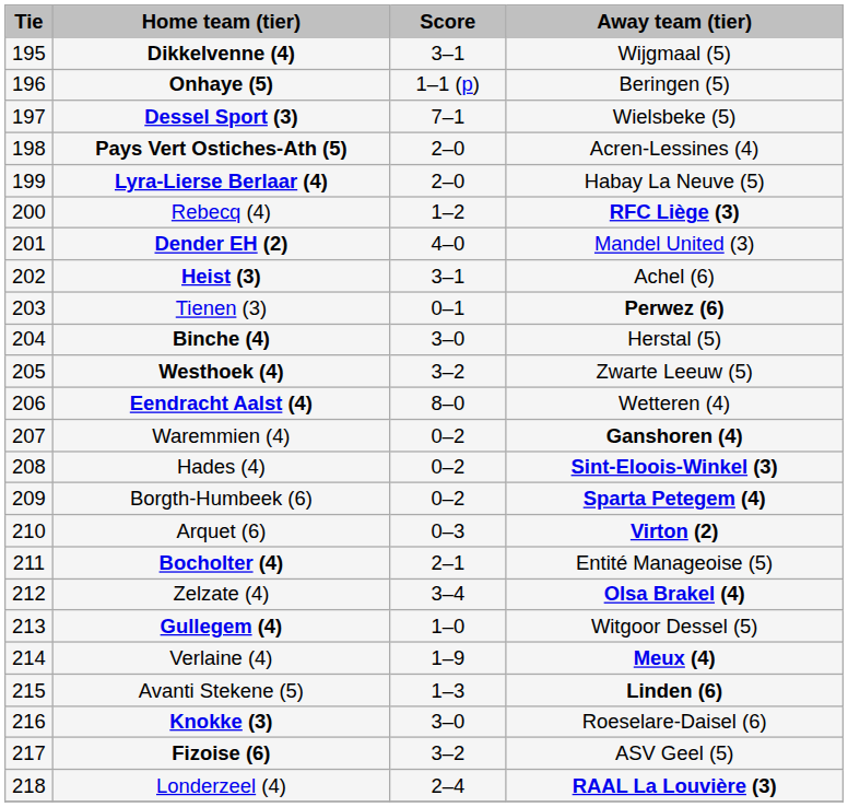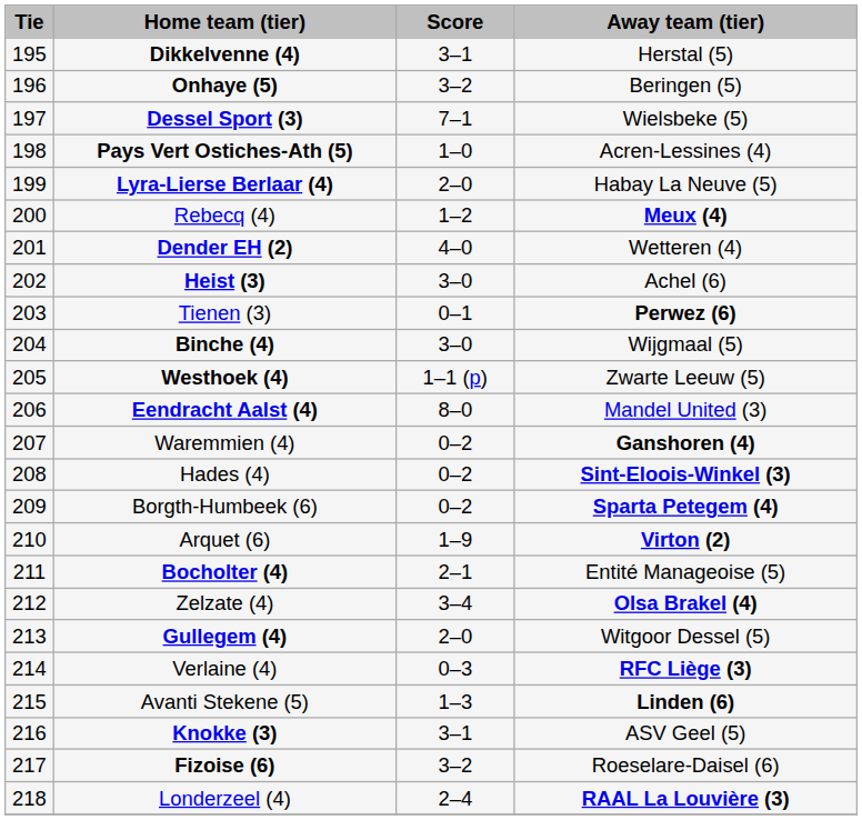 <table class="wikitable" style="width: 600px; background:WhiteSmoke; text-align:center; font-size:90%">
 <tr>
 <td scope="col" style="width:  5.00%; background:silver;"><strong>Tie</strong></td>
 <td scope="col" style="width: 36.25%; background:silver;"><strong>Home team (tier)</strong></td>
 <td scope="col" style="width: 12.50%; background:silver;"><strong>Score</strong></td>
 <td scope="col" style="width: 36.25%; background:silver;"><strong>Away team (tier)</strong></td>
 </tr>
 <tr>
 <td>195</td>
 <td><strong>Dikkelvenne (4)</strong></td>
 <td>3–1</td>
-<td>Wijgmaal (5)</td>
+<td>Herstal (5)</td>
 </tr>
 <tr>
 <td>196</td>
 <td><strong>Onhaye (5)</strong></td>
-<td>1–1 (<a href='#'>p</a>)</td>
+<td>3–2</td>
 <td>Beringen (5)</td>
 </tr>
 <tr>
 <td>197</td>
 <td><strong><a href='#'>Dessel Sport</a> (3)</strong></td>
 <td>7–1</td>
 <td>Wielsbeke (5)</td>
 </tr>
 <tr>
 <td>198</td>
 <td><strong>Pays Vert Ostiches-Ath (5)</strong></td>
-<td>2–0</td>
+<td>1–0</td>
 <td>Acren-Lessines (4)</td>
 </tr>
 <tr>
 <td>199</td>
 <td><strong><a href='#'>Lyra-Lierse Berlaar</a> (4)</strong></td>
 <td>2–0</td>
 <td>Habay La Neuve (5)</td>
 </tr>
 <tr>
 <td>200</td>
 <td><a href='#'>Rebecq</a> (4)</td>
 <td>1–2</td>
-<td><strong><a href='#'>RFC Liège</a> (3)</strong></td>
+<td><strong><a href='#'>Meux</a> (4)</strong></td>
 </tr>
 <tr>
 <td>201</td>
 <td><strong><a href='#'>Dender EH</a> (2)</strong></td>
 <td>4–0</td>
-<td><a href='#'>Mandel United</a> (3)</td>
+<td>Wetteren (4)</td>
 </tr>
 <tr>
 <td>202</td>
 <td><strong><a href='#'>Heist</a> (3)</strong></td>
-<td>3–1</td>
+<td>3–0</td>
 <td>Achel (6)</td>
 </tr>
 <tr>
 <td>203</td>
 <td><a href='#'>Tienen</a> (3)</td>
 <td>0–1</td>
 <td><strong>Perwez (6)</strong></td>
 </tr>
 <tr>
 <td>204</td>
 <td><strong>Binche (4)</strong></td>
 <td>3–0</td>
-<td>Herstal (5)</td>
+<td>Wijgmaal (5)</td>
 </tr>
 <tr>
 <td>205</td>
 <td><strong>Westhoek (4)</strong></td>
-<td>3–2</td>
+<td>1–1 (<a href='#'>p</a>)</td>
 <td>Zwarte Leeuw (5)</td>
 </tr>
 <tr>
 <td>206</td>
 <td><strong><a href='#'>Eendracht Aalst</a> (4)</strong></td>
 <td>8–0</td>
-<td>Wetteren (4)</td>
+<td><a href='#'>Mandel United</a> (3)</td>
 </tr>
 <tr>
 <td>207</td>
 <td>Waremmien (4)</td>
 <td>0–2</td>
 <td><strong>Ganshoren (4)</strong></td>
 </tr>
 <tr>
 <td>208</td>
 <td>Hades (4)</td>
 <td>0–2</td>
 <td><strong><a href='#'>Sint-Eloois-Winkel</a> (3)</strong></td>
 </tr>
 <tr>
 <td>209</td>
 <td>Borgth-Humbeek (6)</td>
 <td>0–2</td>
 <td><strong><a href='#'>Sparta Petegem</a> (4)</strong></td>
 </tr>
 <tr>
 <td>210</td>
 <td>Arquet (6)</td>
-<td>0–3</td>
+<td>1–9</td>
 <td><strong><a href='#'>Virton</a> (2)</strong></td>
 </tr>
 <tr>
 <td>211</td>
 <td><strong><a href='#'>Bocholter</a> (4)</strong></td>
 <td>2–1</td>
 <td>Entité Manageoise (5)</td>
 </tr>
 <tr>
 <td>212</td>
 <td>Zelzate (4)</td>
 <td>3–4</td>
 <td><strong><a href='#'>Olsa Brakel</a> (4)</strong></td>
 </tr>
 <tr>
 <td>213</td>
 <td><strong><a href='#'>Gullegem</a> (4)</strong></td>
-<td>1–0</td>
+<td>2–0</td>
 <td>Witgoor Dessel (5)</td>
 </tr>
 <tr>
 <td>214</td>
 <td>Verlaine (4)</td>
-<td>1–9</td>
-<td><strong><a href='#'>Meux</a> (4)</strong></td>
+<td>0–3</td>
+<td><strong><a href='#'>RFC Liège</a> (3)</strong></td>
 </tr>
 <tr>
 <td>215</td>
 <td>Avanti Stekene (5)</td>
 <td>1–3</td>
 <td><strong>Linden (6)</strong></td>
 </tr>
 <tr>
 <td>216</td>
 <td><strong><a href='#'>Knokke</a> (3)</strong></td>
-<td>3–0</td>
-<td>Roeselare-Daisel (6)</td>
+<td>3–1</td>
+<td>ASV Geel (5)</td>
 </tr>
 <tr>
 <td>217</td>
 <td><strong>Fizoise (6)</strong></td>
 <td>3–2</td>
-<td>ASV Geel (5)</td>
+<td>Roeselare-Daisel (6)</td>
 </tr>
 <tr>
 <td>218</td>
 <td><a href='#'>Londerzeel</a> (4)</td>
 <td>2–4</td>
 <td><strong><a href='#'>RAAL La Louvière</a> (3)</strong></td>
 </tr>
 <tr>
 </tr>
 </table>
